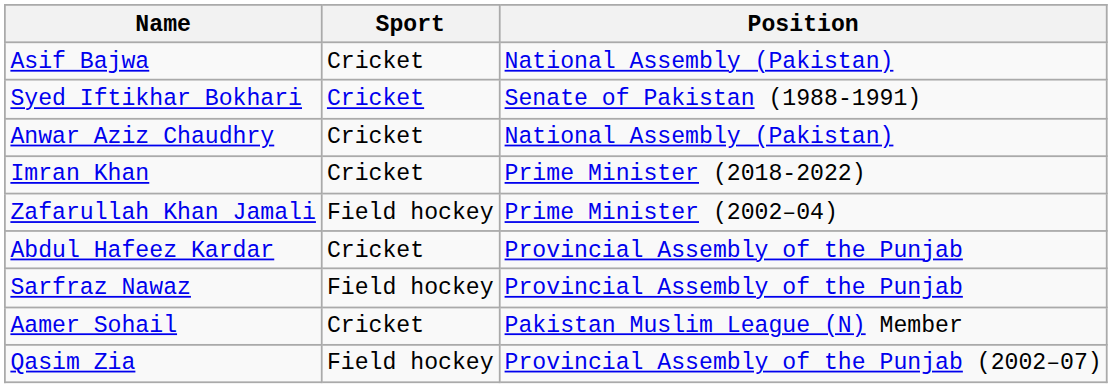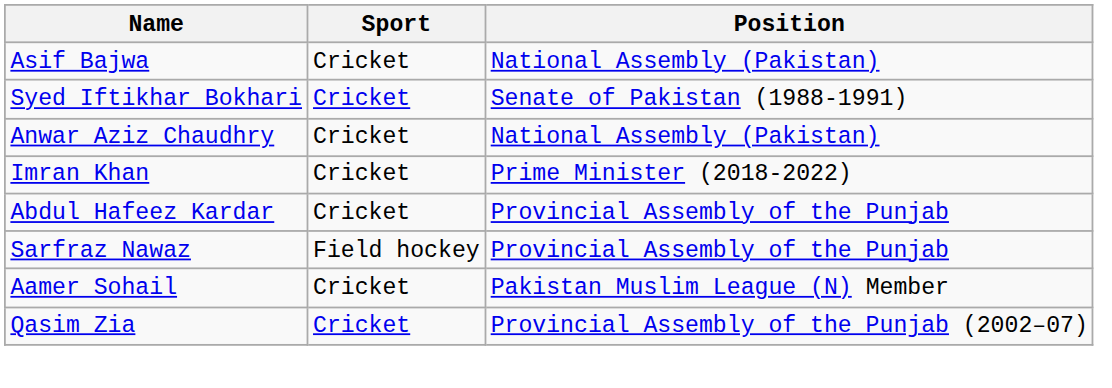 <table class="wikitable">
 <tr>
 <th>Name</th>
 <th>Sport</th>
 <th>Position</th>
 </tr>
 <tr>
 <td data-sort-value="Bajwa,Asif"><a href='#'>Asif Bajwa</a></td>
 <td>Cricket</td>
 <td><a href='#'>National Assembly (Pakistan)</a></td>
 </tr>
 <tr>
 <td data-sort-value="Bokhari,Syed Iftikhar"><a href='#'>Syed Iftikhar Bokhari</a></td>
 <td><a href='#'>Cricket</a></td>
 <td><a href='#'>Senate of Pakistan</a> (1988-1991)</td>
 </tr>
 <tr>
 <td data-sort-value="Chaudhry,Anwar Aziz"><a href='#'>Anwar Aziz Chaudhry</a></td>
 <td>Cricket</td>
 <td><a href='#'>National Assembly (Pakistan)</a></td>
 </tr>
 <tr>
 <td data-sort-value="Khan,Imran"><a href='#'>Imran Khan</a></td>
 <td>Cricket</td>
 <td><a href='#'>Prime Minister</a> (2018-2022)</td>
 </tr>
 <tr>
-<td data-sort-value="Jamali,Zafarullah Khan"><a href='#'>Zafarullah Khan Jamali</a></td>
-<td>Field hockey</td>
-<td><a href='#'>Prime Minister</a> (2002–04)</td>
-</tr>
-<tr>
 <td data-sort-value="Kardar,Abdul Hafeez"><a href='#'>Abdul Hafeez Kardar</a></td>
 <td>Cricket</td>
 <td><a href='#'>Provincial Assembly of the Punjab</a></td>
 </tr>
 <tr>
 <td data-sort-value="Nawaz,Sarfraz "><a href='#'>Sarfraz Nawaz</a></td>
 <td>Field hockey</td>
 <td><a href='#'>Provincial Assembly of the Punjab</a></td>
 </tr>
 <tr>
 <td data-sort-value="Sohail,Aamer "><a href='#'>Aamer Sohail</a></td>
 <td>Cricket</td>
 <td><a href='#'>Pakistan Muslim League (N)</a> Member</td>
 </tr>
 <tr>
 <td data-sort-value="Zia,Qasim "><a href='#'>Qasim Zia</a></td>
-<td>Field hockey</td>
+<td><a href='#'>Cricket</a></td>
 <td><a href='#'>Provincial Assembly of the Punjab</a> (2002–07)</td>
 </tr>
 </table>
